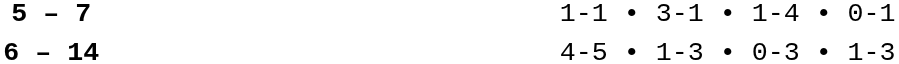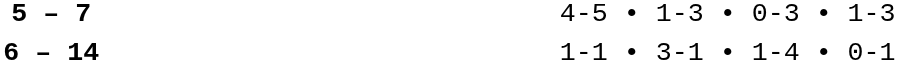 <table>
 <tr>
 <th width=200></th>
 <th width=80></th>
 <th width=200></th>
 <th width=220></th>
 </tr>
 <tr>
 <td align=right></td>
 <td align=center><strong>5 – 7</strong></td>
 <td><strong></strong></td>
-<td>1-1 • 3-1 • 1-4 • 0-1</td>
+<td>4-5 • 1-3 • 0-3 • 1-3</td>
 </tr>
 <tr>
 <td align=right></td>
 <td align=center><strong>6 – 14</strong></td>
 <td><strong></strong></td>
-<td>4-5 • 1-3 • 0-3 • 1-3</td>
+<td>1-1 • 3-1 • 1-4 • 0-1</td>
 </tr>
 </table>
